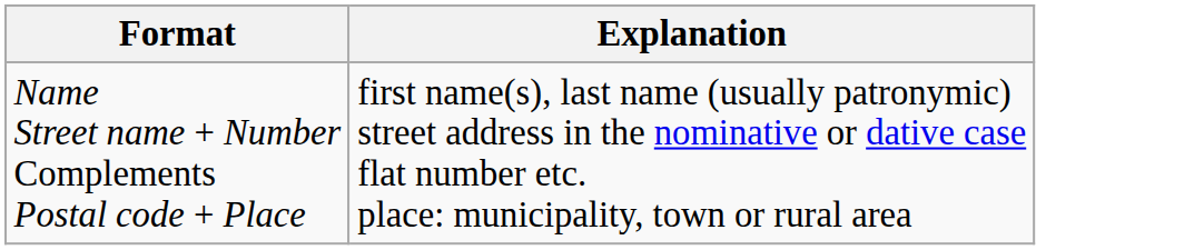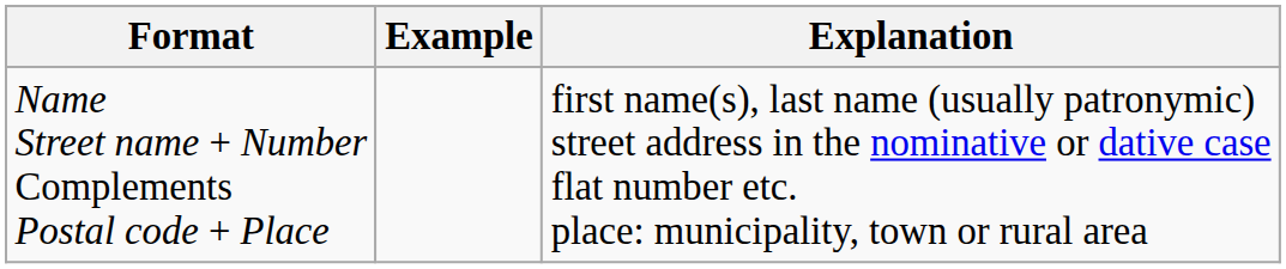 <table class="wikitable">
 <tr>
 <th>Format</th>
+<th>Example</th>
 <th>Explanation</th>
 </tr>
 <tr>
 <td><em>Name</em><br><em>Street name</em> + <em>Number</em><br>Complements<br><em>Postal code</em> + <em>Place</em></td>
+<td></td>
 <td>first name(s), last name (usually patronymic)<br>street address in the <a href='#'>nominative</a> or <a href='#'>dative case</a><br>flat number etc.<br>place: municipality, town or rural area</td>
 </tr>
 </table>
